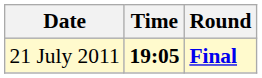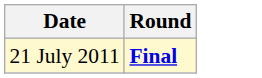 <table class="wikitable">
 <tr>
 <th>Date</th>
-<th>Time</th>
 <th>Round</th>
 </tr>
 <tr style=background:lemonchiffon>
 <td>21 July 2011</td>
-<td><strong>19:05</strong></td>
 <td><strong><a href='#'>Final</a></strong></td>
 </tr>
 </table>
